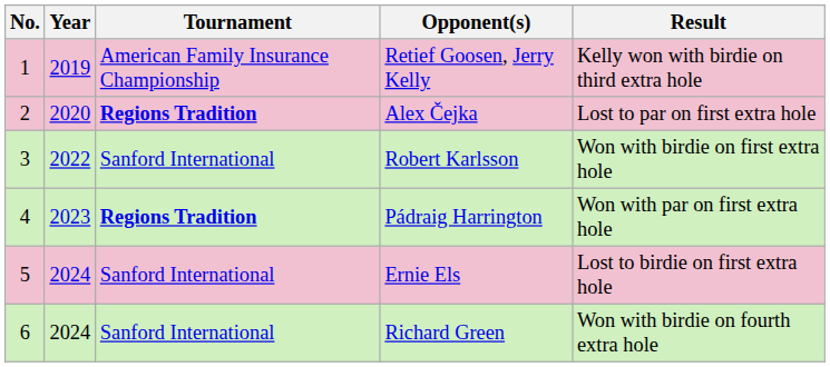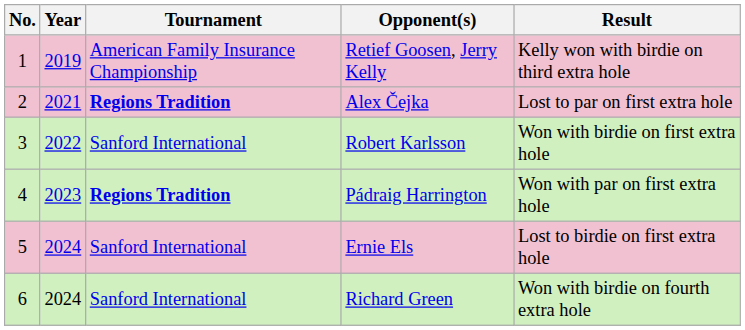 <table class="wikitable" style="font-size:95%;">
 <tr>
 <th>No.</th>
 <th>Year</th>
 <th>Tournament</th>
 <th>Opponent(s)</th>
 <th>Result</th>
 </tr>
 <tr style="background:#F2C1D1;">
 <td align=center>1</td>
 <td><a href='#'>2019</a></td>
 <td><a href='#'>American Family Insurance Championship</a></td>
 <td> <a href='#'>Retief Goosen</a>,  <a href='#'>Jerry Kelly</a></td>
 <td>Kelly won with birdie on third extra hole</td>
 </tr>
 <tr style="background:#F2C1D1;">
 <td align=center>2</td>
-<td><a href='#'>2020</a></td>
+<td><a href='#'>2021</a></td>
 <td><strong><a href='#'>Regions Tradition</a></strong></td>
 <td> <a href='#'>Alex Čejka</a></td>
 <td>Lost to par on first extra hole</td>
 </tr>
 <tr style="background:#D0F0C0;">
 <td align=center>3</td>
 <td><a href='#'>2022</a></td>
 <td><a href='#'>Sanford International</a></td>
 <td> <a href='#'>Robert Karlsson</a></td>
 <td>Won with birdie on first extra hole</td>
 </tr>
 <tr style="background:#D0F0C0;">
 <td align=center>4</td>
 <td><a href='#'>2023</a></td>
 <td><strong><a href='#'>Regions Tradition</a></strong></td>
 <td> <a href='#'>Pádraig Harrington</a></td>
 <td>Won with par on first extra hole</td>
 </tr>
 <tr style="background:#F2C1D1;">
 <td align=center>5</td>
 <td><a href='#'>2024</a></td>
 <td><a href='#'>Sanford International</a></td>
 <td> <a href='#'>Ernie Els</a></td>
 <td>Lost to birdie on first extra hole</td>
 </tr>
 <tr style="background:#D0F0C0;">
 <td align=center>6</td>
 <td>2024</td>
 <td><a href='#'>Sanford International</a></td>
 <td> <a href='#'>Richard Green</a></td>
 <td>Won with birdie on fourth extra hole</td>
 </tr>
 </table>
